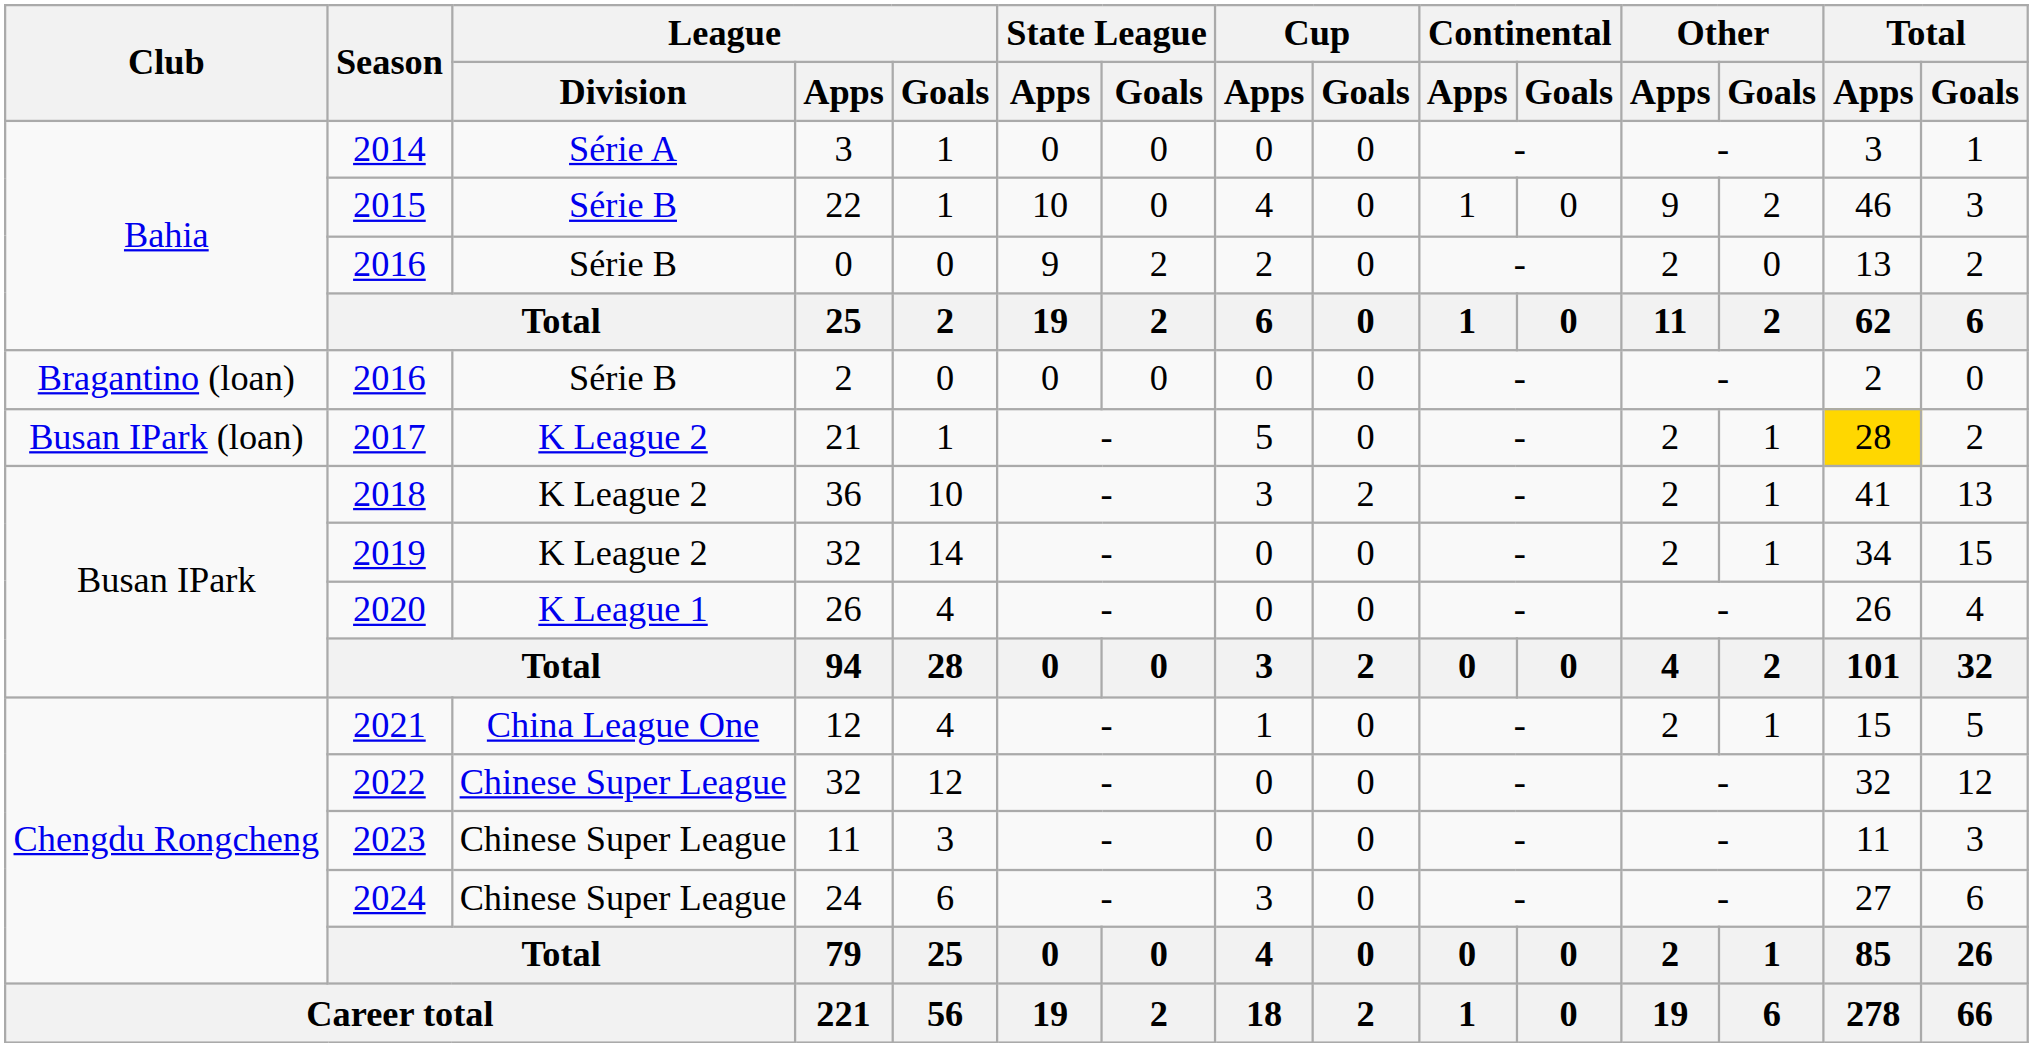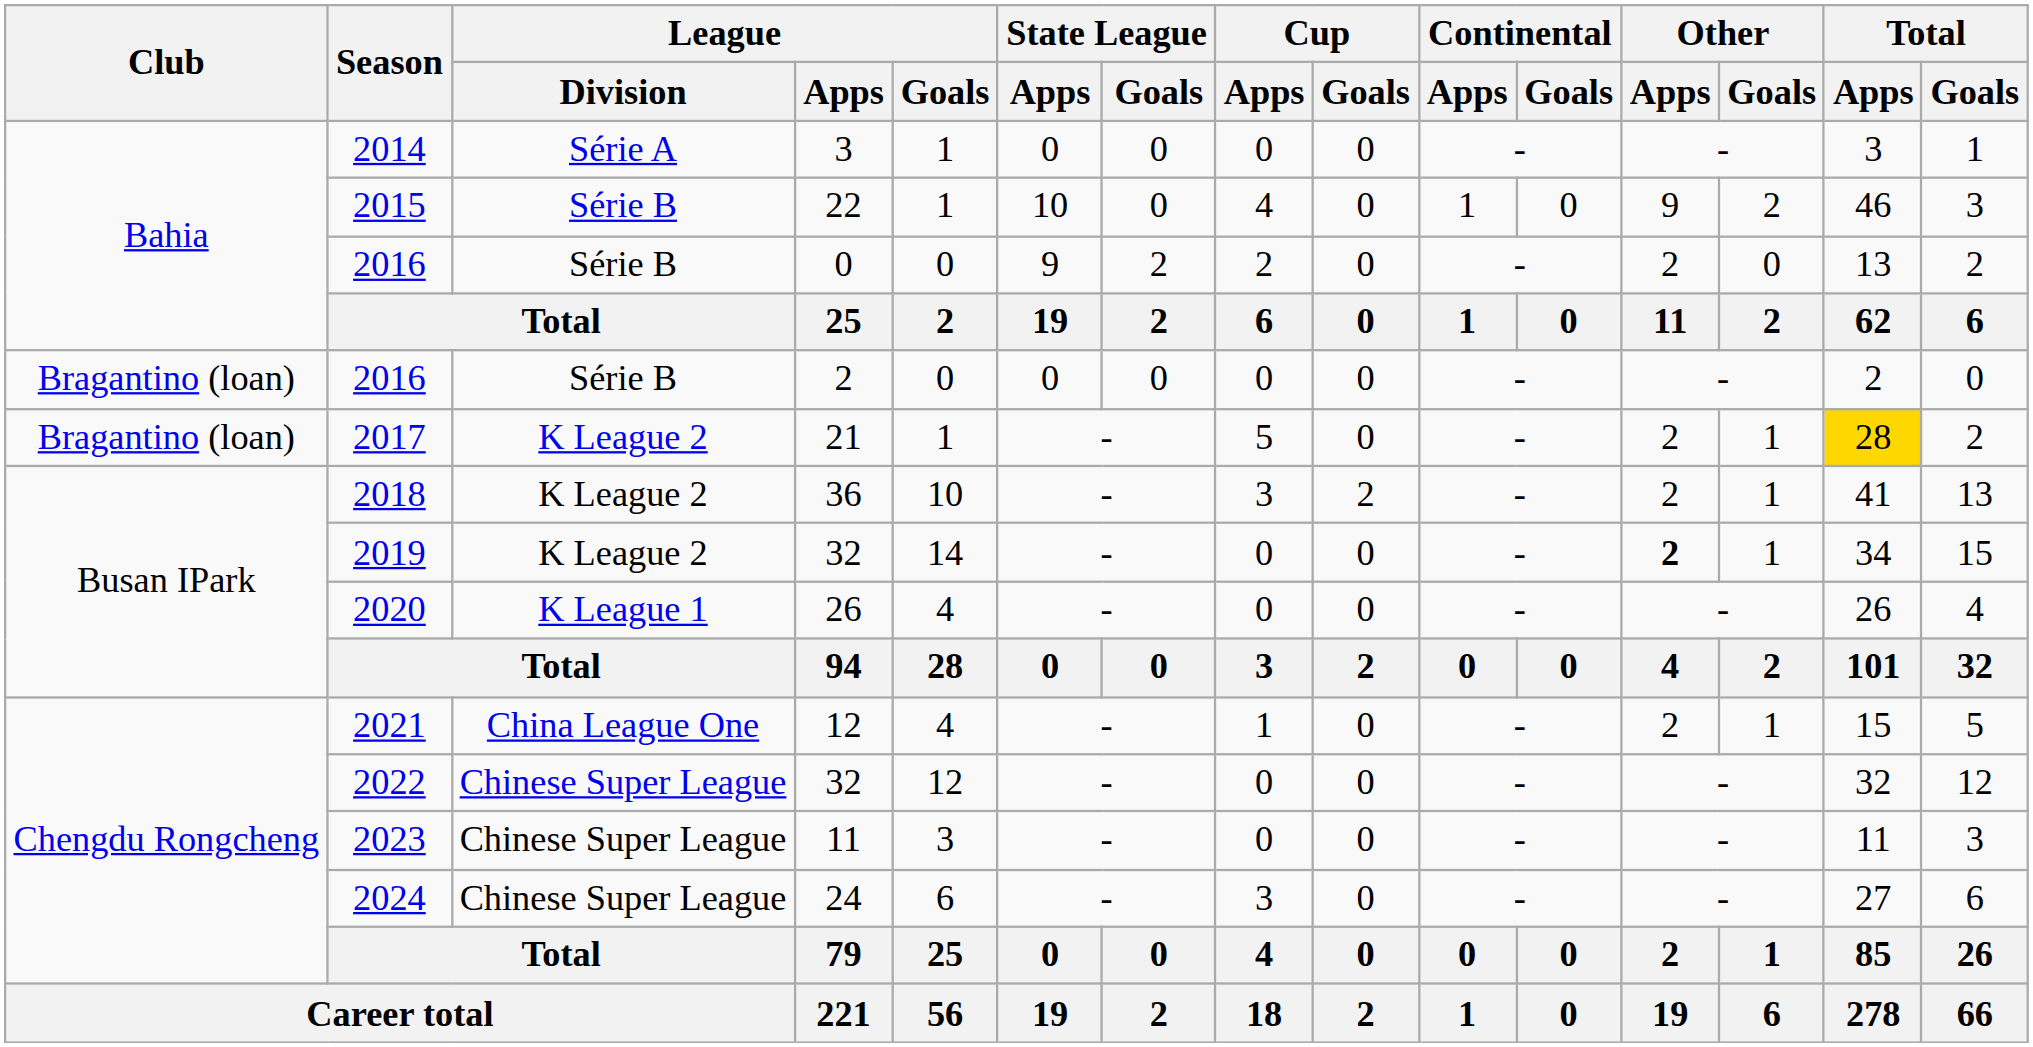 <table class="wikitable" style="text-align:center">
 <tr>
 <th rowspan="2">Club</th>
 <th rowspan="2">Season</th>
 <th colspan="3">League</th>
 <th colspan="2">State League</th>
 <th colspan="2">Cup</th>
 <th colspan="2">Continental</th>
 <th colspan="2">Other</th>
 <th colspan="2">Total</th>
 </tr>
 <tr>
 <th>Division</th>
 <th>Apps</th>
 <th>Goals</th>
 <th>Apps</th>
 <th>Goals</th>
 <th>Apps</th>
 <th>Goals</th>
 <th>Apps</th>
 <th>Goals</th>
 <th>Apps</th>
 <th>Goals</th>
 <th>Apps</th>
 <th>Goals</th>
 </tr>
 <tr>
 <td rowspan="4"><a href='#'>Bahia</a></td>
 <td><a href='#'>2014</a></td>
 <td><a href='#'>Série A</a></td>
 <td>3</td>
 <td>1</td>
 <td>0</td>
 <td>0</td>
 <td>0</td>
 <td>0</td>
 <td colspan="2">-</td>
 <td colspan="2">-</td>
 <td>3</td>
 <td>1</td>
 </tr>
 <tr>
 <td><a href='#'>2015</a></td>
 <td><a href='#'>Série B</a></td>
 <td>22</td>
 <td>1</td>
 <td>10</td>
 <td>0</td>
 <td>4</td>
 <td>0</td>
 <td>1</td>
 <td>0</td>
 <td>9</td>
 <td>2</td>
 <td>46</td>
 <td>3</td>
 </tr>
 <tr>
 <td><a href='#'>2016</a></td>
 <td>Série B</td>
 <td>0</td>
 <td>0</td>
 <td>9</td>
 <td>2</td>
 <td>2</td>
 <td>0</td>
 <td colspan="2">-</td>
 <td>2</td>
 <td>0</td>
 <td>13</td>
 <td>2</td>
 </tr>
 <tr>
 <th colspan=2>Total</th>
 <th>25</th>
 <th>2</th>
 <th>19</th>
 <th>2</th>
 <th>6</th>
 <th>0</th>
 <th>1</th>
 <th>0</th>
 <th>11</th>
 <th>2</th>
 <th>62</th>
 <th>6</th>
 </tr>
 <tr>
 <td><a href='#'>Bragantino</a> (loan)</td>
 <td><a href='#'>2016</a></td>
 <td>Série B</td>
 <td>2</td>
 <td>0</td>
 <td>0</td>
 <td>0</td>
 <td>0</td>
 <td>0</td>
 <td colspan="2">-</td>
 <td colspan="2">-</td>
 <td>2</td>
 <td>0</td>
 </tr>
 <tr>
-<td><a href='#'>Busan IPark</a> (loan)</td>
+<td><a href='#'>Bragantino</a> (loan)</td>
 <td><a href='#'>2017</a></td>
 <td><a href='#'>K League 2</a></td>
 <td>21</td>
 <td>1</td>
 <td colspan="2">-</td>
 <td>5</td>
 <td>0</td>
 <td colspan="2">-</td>
 <td>2</td>
 <td>1</td>
 <td style="background: gold;">28</td>
 <td>2</td>
 </tr>
 <tr>
 <td rowspan="4">Busan IPark</td>
 <td><a href='#'>2018</a></td>
 <td>K League 2</td>
 <td>36</td>
 <td>10</td>
 <td colspan="2">-</td>
 <td>3</td>
 <td>2</td>
 <td colspan="2">-</td>
 <td>2</td>
 <td>1</td>
 <td>41</td>
 <td>13</td>
 </tr>
 <tr>
 <td><a href='#'>2019</a></td>
 <td>K League 2</td>
 <td>32</td>
 <td>14</td>
 <td colspan="2">-</td>
 <td>0</td>
 <td>0</td>
 <td colspan="2">-</td>
-<td>2</td>
+<td><strong>2</strong></td>
 <td>1</td>
 <td>34</td>
 <td>15</td>
 </tr>
 <tr>
 <td><a href='#'>2020</a></td>
 <td><a href='#'>K League 1</a></td>
 <td>26</td>
 <td>4</td>
 <td colspan="2">-</td>
 <td>0</td>
 <td>0</td>
 <td colspan="2">-</td>
 <td colspan="2">-</td>
 <td>26</td>
 <td>4</td>
 </tr>
 <tr>
 <th colspan=2>Total</th>
 <th>94</th>
 <th>28</th>
 <th>0</th>
 <th>0</th>
 <th>3</th>
 <th>2</th>
 <th>0</th>
 <th>0</th>
 <th>4</th>
 <th>2</th>
 <th>101</th>
 <th>32</th>
 </tr>
 <tr>
 <td rowspan=5><a href='#'>Chengdu Rongcheng</a></td>
 <td><a href='#'>2021</a></td>
 <td><a href='#'>China League One</a></td>
 <td>12</td>
 <td>4</td>
 <td colspan="2">-</td>
 <td>1</td>
 <td>0</td>
 <td colspan="2">-</td>
 <td>2</td>
 <td>1</td>
 <td>15</td>
 <td>5</td>
 </tr>
 <tr>
 <td><a href='#'>2022</a></td>
 <td><a href='#'>Chinese Super League</a></td>
 <td>32</td>
 <td>12</td>
 <td colspan="2">-</td>
 <td>0</td>
 <td>0</td>
 <td colspan="2">-</td>
 <td colspan="2">-</td>
 <td>32</td>
 <td>12</td>
 </tr>
 <tr>
 <td><a href='#'>2023</a></td>
 <td>Chinese Super League</td>
 <td>11</td>
 <td>3</td>
 <td colspan="2">-</td>
 <td>0</td>
 <td>0</td>
 <td colspan="2">-</td>
 <td colspan="2">-</td>
 <td>11</td>
 <td>3</td>
 </tr>
 <tr>
 <td><a href='#'>2024</a></td>
 <td>Chinese Super League</td>
 <td>24</td>
 <td>6</td>
 <td colspan="2">-</td>
 <td>3</td>
 <td>0</td>
 <td colspan="2">-</td>
 <td colspan="2">-</td>
 <td>27</td>
 <td>6</td>
 </tr>
 <tr>
 <th colspan=2>Total</th>
 <th>79</th>
 <th>25</th>
 <th>0</th>
 <th>0</th>
 <th>4</th>
 <th>0</th>
 <th>0</th>
 <th>0</th>
 <th>2</th>
 <th>1</th>
 <th>85</th>
 <th>26</th>
 </tr>
 <tr>
 <th colspan=3>Career total</th>
 <th>221</th>
 <th>56</th>
 <th>19</th>
 <th>2</th>
 <th>18</th>
 <th>2</th>
 <th>1</th>
 <th>0</th>
 <th>19</th>
 <th>6</th>
 <th>278</th>
 <th>66</th>
 </tr>
 </table>
